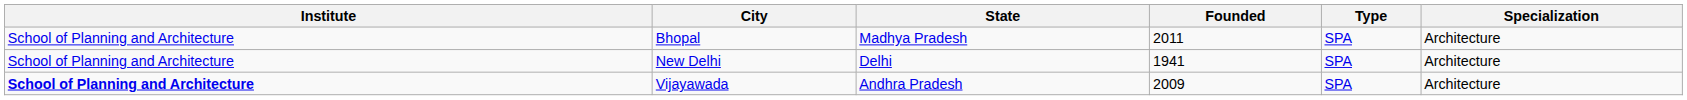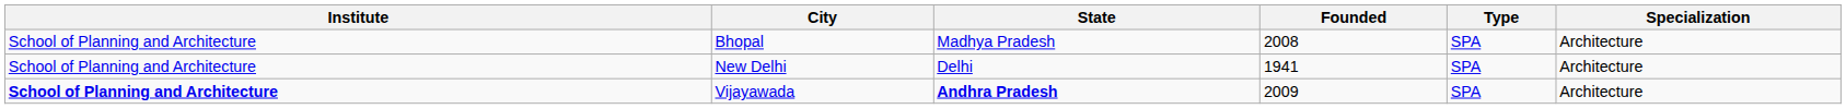 <table class="wikitable sortable" style="width:90%; font-size:95%">
 <tr align=center>
 <th>Institute</th>
 <th>City</th>
 <th>State</th>
 <th>Founded</th>
 <th>Type</th>
 <th>Specialization</th>
 </tr>
 <tr>
 <td><a href='#'>School of Planning and Architecture</a></td>
 <td><a href='#'>Bhopal</a></td>
 <td><a href='#'>Madhya Pradesh</a></td>
-<td>2011</td>
+<td>2008</td>
 <td><a href='#'>SPA</a></td>
 <td>Architecture</td>
 </tr>
 <tr>
 <td><a href='#'>School of Planning and Architecture</a></td>
 <td><a href='#'>New Delhi</a></td>
 <td><a href='#'>Delhi</a></td>
 <td>1941</td>
 <td><a href='#'>SPA</a></td>
 <td>Architecture</td>
 </tr>
 <tr>
 <td><strong><a href='#'>School of Planning and Architecture</a></strong></td>
 <td><a href='#'>Vijayawada</a></td>
-<td><a href='#'>Andhra Pradesh</a></td>
+<td><strong><a href='#'>Andhra Pradesh</a></strong></td>
 <td>2009</td>
 <td><a href='#'>SPA</a></td>
 <td>Architecture</td>
 </tr>
 </table>
